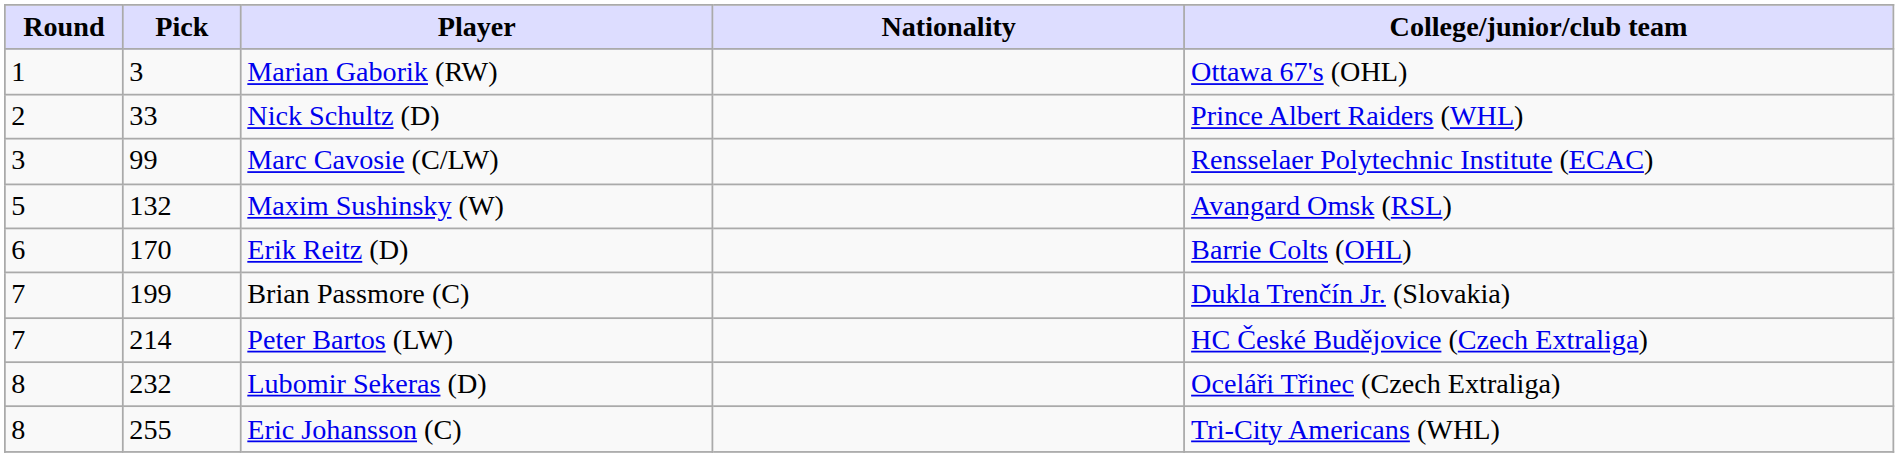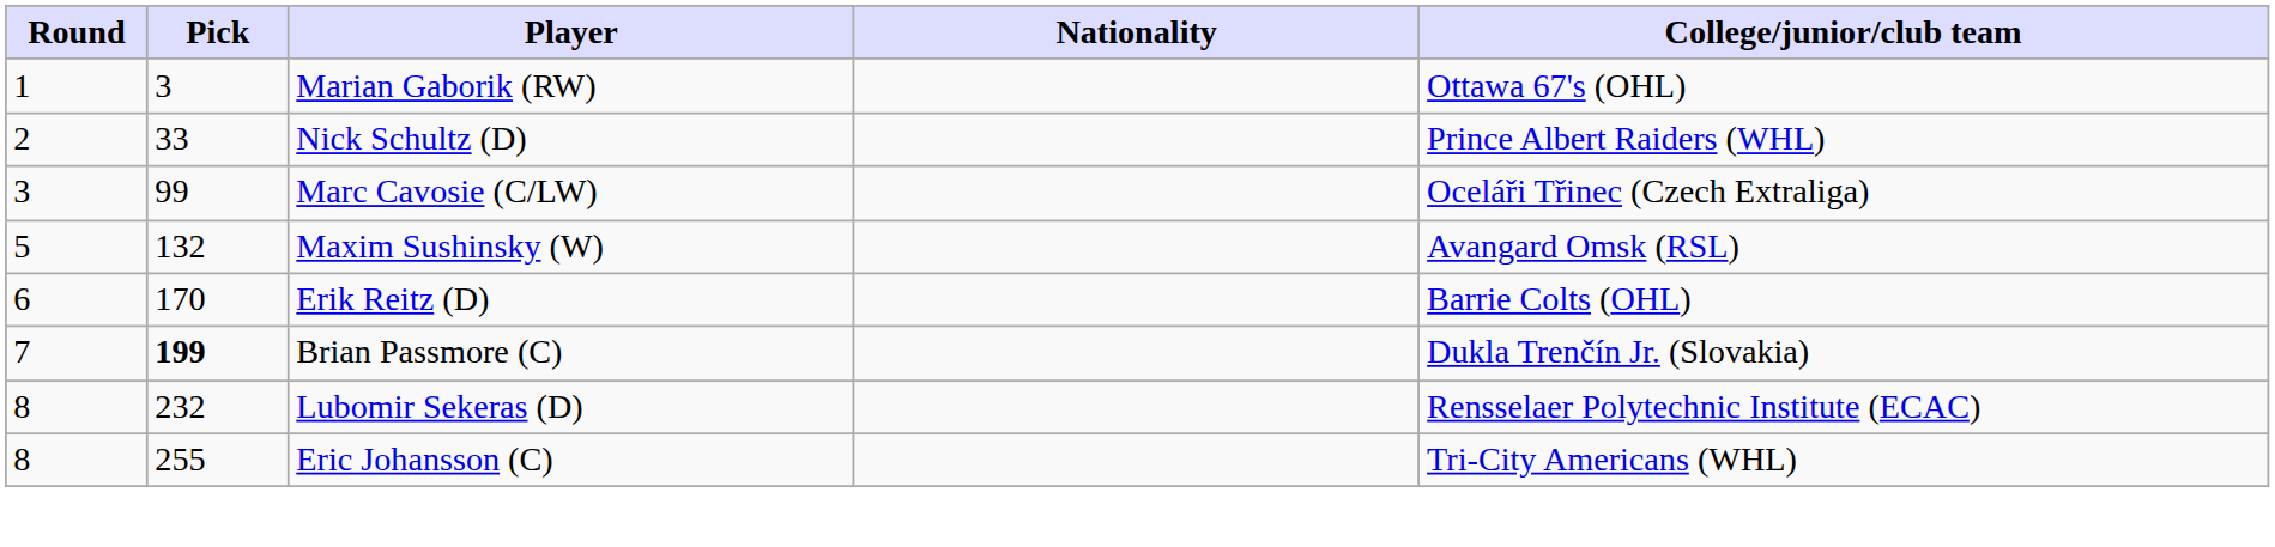 <table class="wikitable">
 <tr>
 <th style="background:#ddf; width:5%;">Round</th>
 <th style="background:#ddf; width:5%;">Pick</th>
 <th style="background:#ddf; width:20%;">Player</th>
 <th style="background:#ddf; width:20%;">Nationality</th>
 <th style="background:#ddf; width:30%;">College/junior/club team</th>
 </tr>
 <tr>
 <td>1</td>
 <td>3</td>
 <td><a href='#'>Marian Gaborik</a> (RW)</td>
 <td></td>
 <td><a href='#'>Ottawa 67's</a> (OHL)</td>
 </tr>
 <tr>
 <td>2</td>
 <td>33</td>
 <td><a href='#'>Nick Schultz</a> (D)</td>
 <td></td>
 <td><a href='#'>Prince Albert Raiders</a> (<a href='#'>WHL</a>)</td>
 </tr>
 <tr>
 <td>3</td>
 <td>99</td>
 <td><a href='#'>Marc Cavosie</a> (C/LW)</td>
 <td></td>
-<td><a href='#'>Rensselaer Polytechnic Institute</a> (<a href='#'>ECAC</a>)</td>
+<td><a href='#'>Oceláři Třinec</a> (Czech Extraliga)</td>
 </tr>
 <tr>
 <td>5</td>
 <td>132</td>
 <td><a href='#'>Maxim Sushinsky</a> (W)</td>
 <td></td>
 <td><a href='#'>Avangard Omsk</a> (<a href='#'>RSL</a>)</td>
 </tr>
 <tr>
 <td>6</td>
 <td>170</td>
 <td><a href='#'>Erik Reitz</a> (D)</td>
 <td></td>
 <td><a href='#'>Barrie Colts</a> (<a href='#'>OHL</a>)</td>
 </tr>
 <tr>
 <td>7</td>
-<td>199</td>
+<td><strong>199</strong></td>
 <td>Brian Passmore (C)</td>
 <td></td>
 <td><a href='#'>Dukla Trenčín Jr.</a> (Slovakia)</td>
-</tr>
-<tr>
-<td>7</td>
-<td>214</td>
-<td><a href='#'>Peter Bartos</a> (LW)</td>
-<td></td>
-<td><a href='#'>HC České Budějovice</a> (<a href='#'>Czech Extraliga</a>)</td>
 </tr>
 <tr>
 <td>8</td>
 <td>232</td>
 <td><a href='#'>Lubomir Sekeras</a> (D)</td>
 <td></td>
-<td><a href='#'>Oceláři Třinec</a> (Czech Extraliga)</td>
+<td><a href='#'>Rensselaer Polytechnic Institute</a> (<a href='#'>ECAC</a>)</td>
 </tr>
 <tr>
 <td>8</td>
 <td>255</td>
 <td><a href='#'>Eric Johansson</a> (C)</td>
 <td></td>
 <td><a href='#'>Tri-City Americans</a> (WHL)</td>
 </tr>
 </table>
